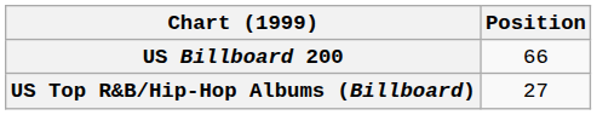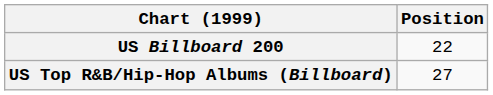 <table class="wikitable plainrowheaders sortable" style="text-align:center;">
 <tr>
 <th scope="col">Chart (1999)</th>
 <th scope="col">Position</th>
 </tr>
 <tr>
 <th scope="row">US <em>Billboard</em> 200</th>
-<td>66</td>
+<td>22</td>
 </tr>
 <tr>
 <th scope="row">US Top R&B/Hip-Hop Albums (<em>Billboard</em>)</th>
 <td>27</td>
 </tr>
 </table>
